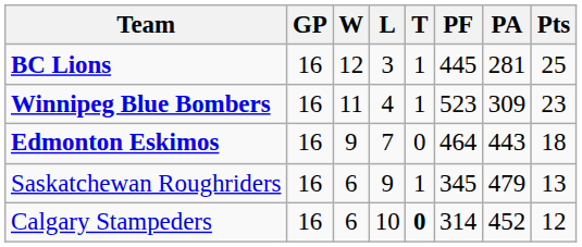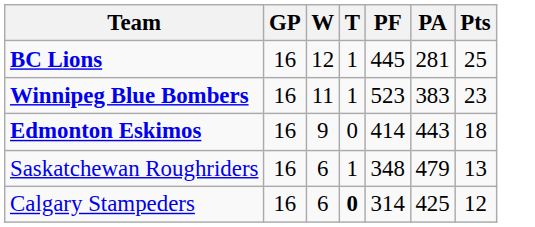 <table class="wikitable">
 <tr>
 <th>Team</th>
 <th>GP</th>
 <th>W</th>
-<th>L</th>
 <th>T</th>
 <th>PF</th>
 <th>PA</th>
 <th>Pts</th>
 </tr>
 <tr align="center">
 <td align="left"><strong><a href='#'>BC Lions</a></strong></td>
 <td>16</td>
 <td>12</td>
-<td>3</td>
 <td>1</td>
 <td>445</td>
 <td>281</td>
 <td>25</td>
 </tr>
 <tr align="center">
 <td align="left"><strong><a href='#'>Winnipeg Blue Bombers</a></strong></td>
 <td>16</td>
 <td>11</td>
-<td>4</td>
 <td>1</td>
 <td>523</td>
-<td>309</td>
+<td>383</td>
 <td>23</td>
 </tr>
 <tr align="center">
 <td align="left"><strong><a href='#'>Edmonton Eskimos</a></strong></td>
 <td>16</td>
 <td>9</td>
-<td>7</td>
 <td>0</td>
-<td>464</td>
+<td>414</td>
 <td>443</td>
 <td>18</td>
 </tr>
 <tr align="center">
 <td align="left"><a href='#'>Saskatchewan Roughriders</a></td>
 <td>16</td>
 <td>6</td>
-<td>9</td>
 <td>1</td>
-<td>345</td>
+<td>348</td>
 <td>479</td>
 <td>13</td>
 </tr>
 <tr align="center">
 <td align="left"><a href='#'>Calgary Stampeders</a></td>
 <td>16</td>
 <td>6</td>
-<td>10</td>
 <td><strong>0</strong></td>
 <td>314</td>
-<td>452</td>
+<td>425</td>
 <td>12</td>
 </tr>
 </table>
